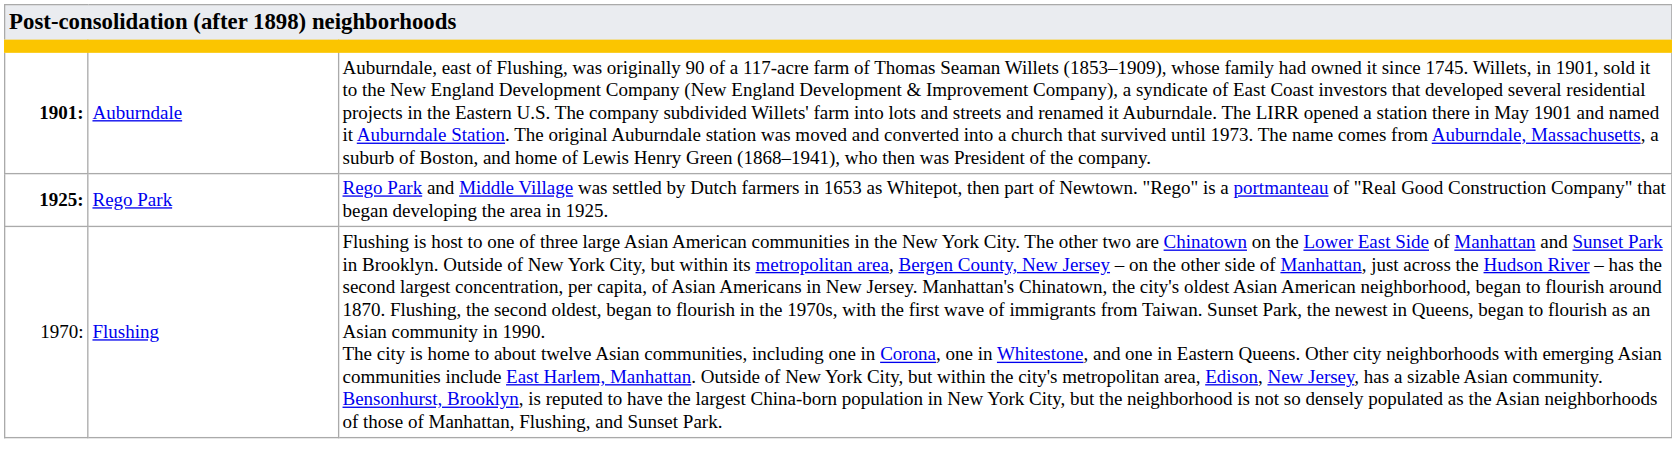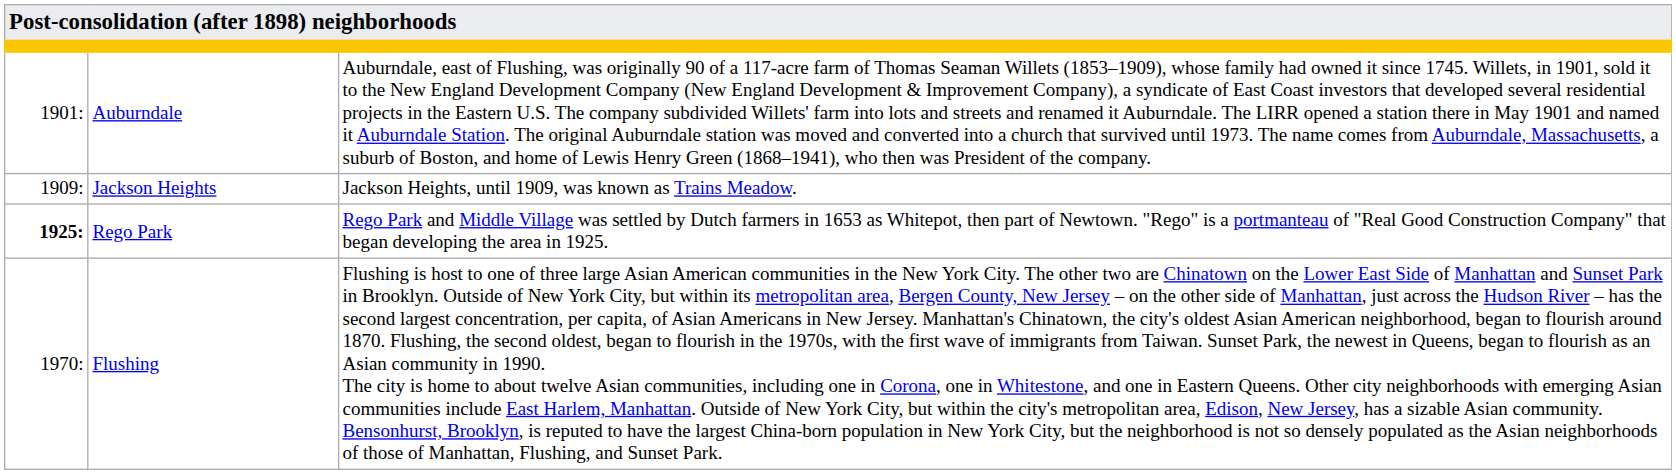 <table class="wikitable sortable static-row-numbers" cellpadding="1" style="color: black; background-color: #FFFFFF; font-size: 90%; width:100%;">
 <tr class="static-row-header" style="text-align:center;vertical-align:bottom;">
 <th style="text-align:left; background:#eaecf0; border-style: solid; border-width: 0px 0px 0px 0px" colspan=3><big><strong> Post-consolidation (after 1898) neighborhoods</strong></big></th>
 </tr>
 <tr style="border-style: solid; border-color: #fbc500; border-width: 10px 0px 0px 0px;">
-<td width="5%" style="text-align:right"><strong>1901:</strong></td>
+<td width="5%" style="text-align:right">1901:</td>
 <td width="15%"><a href='#'>Auburndale</a></td>
 <td width="80%">Auburndale, east of Flushing, was originally 90 of a 117-acre farm of Thomas Seaman Willets (1853–1909), whose family had owned it since 1745. Willets, in 1901, sold it to the New England Development Company (New England Development & Improvement Company), a syndicate of East Coast investors that developed several residential projects in the Eastern U.S. The company subdivided Willets' farm into lots and streets and renamed it Auburndale. The LIRR opened a station there in May 1901 and named it <a href='#'>Auburndale Station</a>. The original Auburndale station was moved and converted into a church that survived until 1973. The name comes from <a href='#'>Auburndale, Massachusetts</a>, a suburb of Boston, and home of Lewis Henry Green (1868–1941), who then was President of the company.</td>
+</tr>
+<tr>
+<td width="5%" style="text-align:right">1909:</td>
+<td width="15%"><a href='#'>Jackson Heights</a></td>
+<td width="80%">Jackson Heights, until 1909, was known as <a href='#'>Trains Meadow</a>.</td>
 </tr>
 <tr>
 <td width="5%" style="text-align:right"><strong>1925:</strong></td>
 <td width="15%"><a href='#'>Rego Park</a></td>
 <td width="80%"><a href='#'>Rego Park</a> and <a href='#'>Middle Village</a> was settled by Dutch farmers in 1653 as Whitepot, then part of Newtown. "Rego" is a <a href='#'>portmanteau</a> of "Real Good Construction Company" that began developing the area in 1925.</td>
 </tr>
 <tr>
 <td width="5%" style="text-align:right">1970:</td>
 <td width="15%"><a href='#'>Flushing</a></td>
 <td width="80%" style="text-align:left; border: 1px darkgray; border-style: none none solid none;">Flushing is host to one of three large Asian American communities in the New York City. The other two are <a href='#'>Chinatown</a> on the <a href='#'>Lower East Side</a> of <a href='#'>Manhattan</a> and <a href='#'>Sunset Park</a> in Brooklyn. Outside of New York City, but within its <a href='#'>metropolitan area</a>, <a href='#'>Bergen County, New Jersey</a> – on the other side of <a href='#'>Manhattan</a>, just across the <a href='#'>Hudson River</a> – has the second largest concentration, per capita, of Asian Americans in New Jersey. Manhattan's Chinatown, the city's oldest Asian American neighborhood, began to flourish around 1870. Flushing, the second oldest, began to flourish in the 1970s, with the first wave of immigrants from Taiwan. Sunset Park, the newest in Queens, began to flourish as an Asian community in 1990.<br>The city is home to about twelve Asian communities, including one in <a href='#'>Corona</a>, one in <a href='#'>Whitestone</a>, and one in Eastern Queens. Other city neighborhoods with emerging Asian communities include <a href='#'>East Harlem, Manhattan</a>. Outside of New York City, but within the city's metropolitan area, <a href='#'>Edison</a>, <a href='#'>New Jersey</a>, has a sizable Asian community.<br><a href='#'>Bensonhurst, Brooklyn</a>, is reputed to have the largest China-born population in New York City, but the neighborhood is not so densely populated as the Asian neighborhoods of those of Manhattan, Flushing, and Sunset Park.</td>
 </tr>
 </table>
